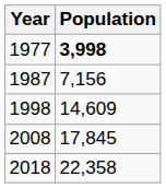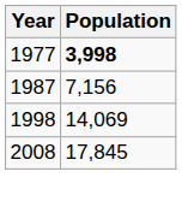 <table class="wikitable">
 <tr>
 <th>Year</th>
 <th>Population</th>
 </tr>
 <tr>
 <td>1977</td>
 <td><strong>3,998</strong></td>
 </tr>
 <tr>
 <td>1987</td>
 <td>7,156</td>
 </tr>
 <tr>
 <td>1998</td>
-<td>14,609</td>
+<td>14,069</td>
 </tr>
 <tr>
 <td>2008</td>
 <td>17,845</td>
 </tr>
-<tr>
-<td>2018</td>
-<td>22,358</td>
-</tr>
 </table>
